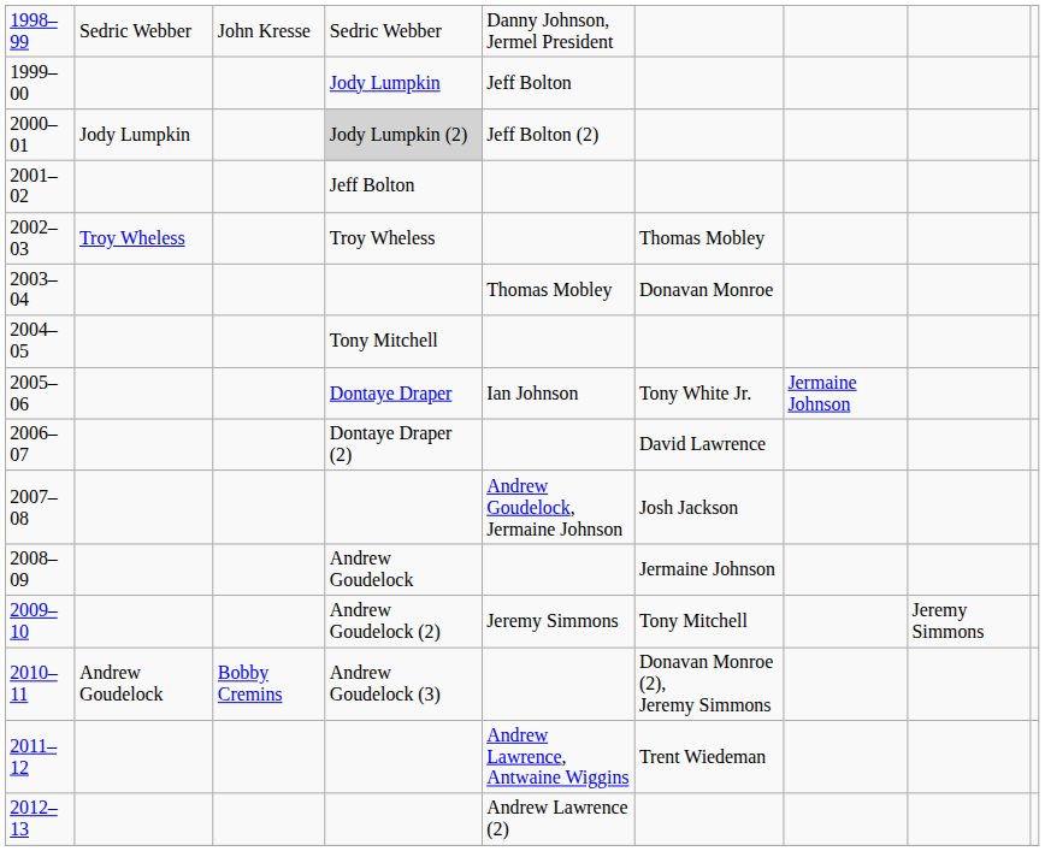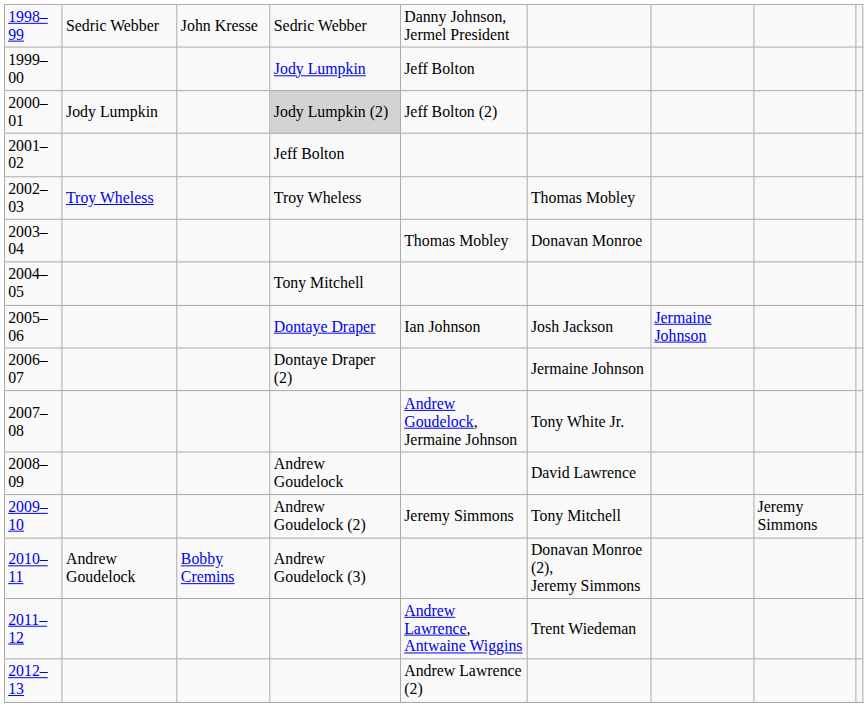 <table class="wikitable">
 <tr>
 <td><a href='#'>1998–99</a></td>
 <td>Sedric Webber</td>
 <td>John Kresse</td>
 <td>Sedric Webber</td>
 <td>Danny Johnson,<br>Jermel President</td>
 <td></td>
 <td></td>
 <td></td>
 <td></td>
 </tr>
 <tr>
 <td>1999–00</td>
 <td></td>
 <td></td>
 <td><a href='#'>Jody Lumpkin</a></td>
 <td>Jeff Bolton</td>
 <td></td>
 <td></td>
 <td></td>
 <td></td>
 </tr>
 <tr>
 <td>2000–01</td>
 <td>Jody Lumpkin</td>
 <td></td>
 <td style="background: lightgrey;">Jody Lumpkin (2)</td>
 <td>Jeff Bolton (2)</td>
 <td></td>
 <td></td>
 <td></td>
 <td></td>
 </tr>
 <tr>
 <td>2001–02</td>
 <td></td>
 <td></td>
 <td>Jeff Bolton</td>
 <td></td>
 <td></td>
 <td></td>
 <td></td>
 <td></td>
 </tr>
 <tr>
 <td>2002–03</td>
 <td><a href='#'>Troy Wheless</a></td>
 <td></td>
 <td>Troy Wheless</td>
 <td></td>
 <td>Thomas Mobley</td>
 <td></td>
 <td></td>
 <td></td>
 </tr>
 <tr>
 <td>2003–04</td>
 <td></td>
 <td></td>
 <td></td>
 <td>Thomas Mobley</td>
 <td>Donavan Monroe</td>
 <td></td>
 <td></td>
 <td></td>
 </tr>
 <tr>
 <td>2004–05</td>
 <td></td>
 <td></td>
 <td>Tony Mitchell</td>
 <td></td>
 <td></td>
 <td></td>
 <td></td>
 <td></td>
 </tr>
 <tr>
 <td>2005–06</td>
 <td></td>
 <td></td>
 <td><a href='#'>Dontaye Draper</a></td>
 <td>Ian Johnson</td>
-<td>Tony White Jr.</td>
+<td>Josh Jackson</td>
 <td><a href='#'>Jermaine Johnson</a></td>
 <td></td>
 <td></td>
 </tr>
 <tr>
 <td>2006–07</td>
 <td></td>
 <td></td>
 <td>Dontaye Draper (2)</td>
 <td></td>
-<td>David Lawrence</td>
+<td>Jermaine Johnson</td>
 <td></td>
 <td></td>
 <td></td>
 </tr>
 <tr>
 <td>2007–08</td>
 <td></td>
 <td></td>
 <td></td>
 <td><a href='#'>Andrew Goudelock</a>,<br>Jermaine Johnson</td>
-<td>Josh Jackson</td>
+<td>Tony White Jr.</td>
 <td></td>
 <td></td>
 <td></td>
 </tr>
 <tr>
 <td>2008–09</td>
 <td></td>
 <td></td>
 <td>Andrew Goudelock</td>
 <td></td>
-<td>Jermaine Johnson</td>
+<td>David Lawrence</td>
 <td></td>
 <td></td>
 <td></td>
 </tr>
 <tr>
 <td><a href='#'>2009–10</a></td>
 <td></td>
 <td></td>
 <td>Andrew Goudelock (2)</td>
 <td>Jeremy Simmons</td>
 <td>Tony Mitchell</td>
 <td></td>
 <td>Jeremy Simmons</td>
 <td></td>
 </tr>
 <tr>
 <td><a href='#'>2010–11</a></td>
 <td>Andrew Goudelock</td>
 <td><a href='#'>Bobby Cremins</a></td>
 <td>Andrew Goudelock (3)</td>
 <td></td>
 <td>Donavan Monroe (2),<br>Jeremy Simmons</td>
 <td></td>
 <td></td>
 <td></td>
 </tr>
 <tr>
 <td><a href='#'>2011–12</a></td>
 <td></td>
 <td></td>
 <td></td>
 <td><a href='#'>Andrew Lawrence</a>,<br><a href='#'>Antwaine Wiggins</a></td>
 <td>Trent Wiedeman</td>
 <td></td>
 <td></td>
 <td></td>
 </tr>
 <tr>
 <td><a href='#'>2012–13</a></td>
 <td></td>
 <td></td>
 <td></td>
 <td>Andrew Lawrence (2)</td>
 <td></td>
 <td></td>
 <td></td>
 <td></td>
 </tr>
 <tr>
 </tr>
 </table>
